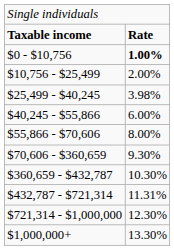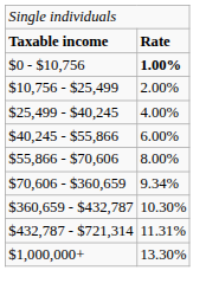 <table class="wikitable">
 <tr>
 <td colspan="2"><em>Single individuals</em></td>
 </tr>
 <tr>
 <td><strong>Taxable income</strong></td>
 <td><strong>Rate</strong></td>
 </tr>
 <tr>
 <td>$0 - $10,756</td>
 <td><strong>1.00%</strong></td>
 </tr>
 <tr>
 <td>$10,756 - $25,499</td>
 <td>2.00%</td>
 </tr>
 <tr>
 <td>$25,499 - $40,245</td>
-<td>3.98%</td>
+<td>4.00%</td>
 </tr>
 <tr>
 <td>$40,245 - $55,866</td>
 <td>6.00%</td>
 </tr>
 <tr>
 <td>$55,866 - $70,606</td>
 <td>8.00%</td>
 </tr>
 <tr>
 <td>$70,606 - $360,659</td>
-<td>9.30%</td>
+<td>9.34%</td>
 </tr>
 <tr>
 <td>$360,659 - $432,787</td>
 <td>10.30%</td>
 </tr>
 <tr>
 <td>$432,787 - $721,314</td>
 <td>11.31%</td>
 </tr>
 <tr>
-<td>$721,314 - $1,000,000</td>
-<td>12.30%</td>
-</tr>
-<tr>
 <td>$1,000,000+</td>
 <td>13.30%</td>
 </tr>
 </table>
